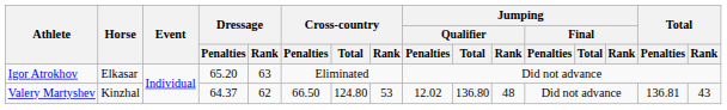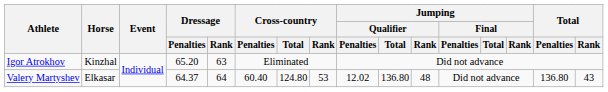 <table class=wikitable style="font-size:90%">
 <tr>
 <th rowspan="3">Athlete</th>
 <th rowspan="3">Horse</th>
 <th rowspan="3">Event</th>
 <th colspan="2" rowspan="2">Dressage</th>
 <th colspan="3" rowspan="2">Cross-country</th>
 <th colspan="6">Jumping</th>
 <th colspan="2" rowspan="2">Total</th>
 </tr>
 <tr style="font-size:95%">
 <th colspan="3">Qualifier</th>
 <th colspan="3">Final</th>
 </tr>
 <tr style="font-size:95%">
 <th>Penalties</th>
 <th>Rank</th>
 <th>Penalties</th>
 <th>Total</th>
 <th>Rank</th>
 <th>Penalties</th>
 <th>Total</th>
 <th>Rank</th>
 <th>Penalties</th>
 <th>Total</th>
 <th>Rank</th>
 <th>Penalties</th>
 <th>Rank</th>
 </tr>
 <tr align=center>
 <td align=left><a href='#'>Igor Atrokhov</a></td>
-<td align=left>Elkasar</td>
+<td align=left>Kinzhal</td>
 <td align=left rowspan=2><a href='#'>Individual</a></td>
 <td>65.20</td>
 <td>63</td>
 <td colspan=3>Eliminated</td>
 <td colspan=8>Did not advance</td>
 </tr>
 <tr align=center>
 <td align=left><a href='#'>Valery Martyshev</a></td>
-<td align=left>Kinzhal</td>
+<td align=left>Elkasar</td>
 <td>64.37</td>
-<td>62</td>
-<td>66.50</td>
+<td>64</td>
+<td>60.40</td>
 <td>124.80</td>
 <td>53</td>
 <td>12.02</td>
 <td>136.80</td>
 <td>48</td>
 <td colspan=3>Did not advance</td>
-<td>136.81</td>
+<td>136.80</td>
 <td>43</td>
 </tr>
 </table>
